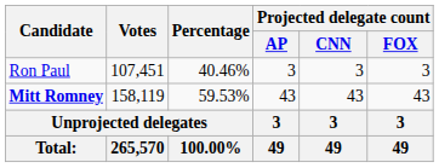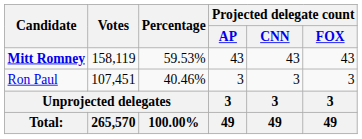 <table class="wikitable" style="text-align:right;">
 <tr>
 <th rowspan="2">Candidate</th>
 <th rowspan="2">Votes</th>
 <th rowspan="2">Percentage</th>
 <th colspan="3">Projected delegate count</th>
 </tr>
 <tr>
 <th><a href='#'>AP</a></th>
 <th><a href='#'>CNN</a><br></th>
 <th><a href='#'>FOX</a><br></th>
 </tr>
 <tr>
+<td style="text-align:left;"> <strong><a href='#'>Mitt Romney</a></strong></td>
+<td>158,119</td>
+<td>59.53%</td>
+<td>43</td>
+<td>43</td>
+<td>43</td>
+</tr>
+<tr>
 <td style="text-align:left;"><a href='#'>Ron Paul</a></td>
 <td>107,451</td>
 <td>40.46%</td>
 <td>3</td>
 <td>3</td>
 <td>3</td>
-</tr>
-<tr>
-<td style="text-align:left;"> <strong><a href='#'>Mitt Romney</a></strong></td>
-<td>158,119</td>
-<td>59.53%</td>
-<td>43</td>
-<td>43</td>
-<td>43</td>
 </tr>
 <tr style="background:#eee;">
 <th colspan="3">Unprojected delegates</th>
 <th>3</th>
 <th>3</th>
 <th>3</th>
 </tr>
 <tr style="background:#eee;">
 <th>Total:</th>
 <th>265,570</th>
 <th>100.00%</th>
 <th>49</th>
 <th>49</th>
 <th>49</th>
 </tr>
 </table>
